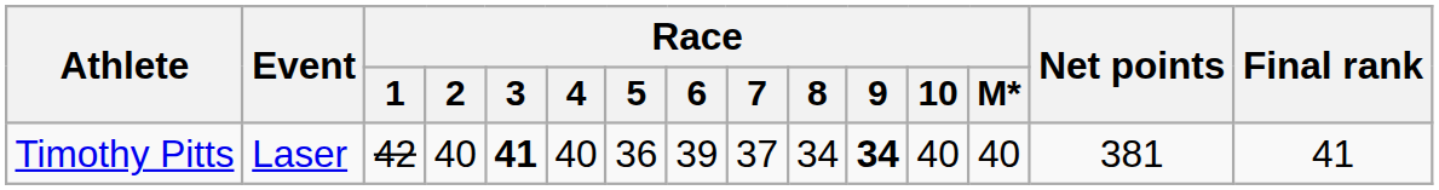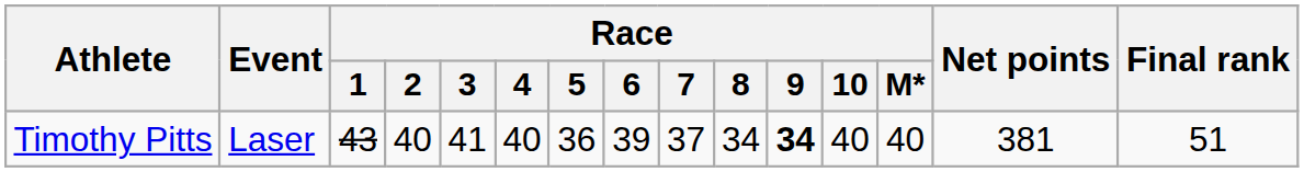 <table class="wikitable" style="font-size:90%">
 <tr>
 <th rowspan=2>Athlete</th>
 <th rowspan=2>Event</th>
 <th colspan=11>Race</th>
 <th rowspan=2>Net points</th>
 <th rowspan=2>Final rank</th>
 </tr>
 <tr style="font-size:95%">
 <th>1</th>
 <th>2</th>
 <th>3</th>
 <th>4</th>
 <th>5</th>
 <th>6</th>
 <th>7</th>
 <th>8</th>
 <th>9</th>
 <th>10</th>
 <th>M*</th>
 </tr>
 <tr align=center>
 <td align=left><a href='#'>Timothy Pitts</a></td>
 <td align=left><a href='#'>Laser</a></td>
-<td><s>42</s></td>
+<td><s>43</s></td>
 <td>40</td>
-<td><strong>41</strong></td>
+<td>41</td>
 <td>40</td>
 <td>36</td>
 <td>39</td>
 <td>37</td>
 <td>34</td>
 <td><strong>34</strong></td>
 <td>40</td>
 <td>40</td>
 <td>381</td>
-<td>41</td>
+<td>51</td>
 </tr>
 </table>
